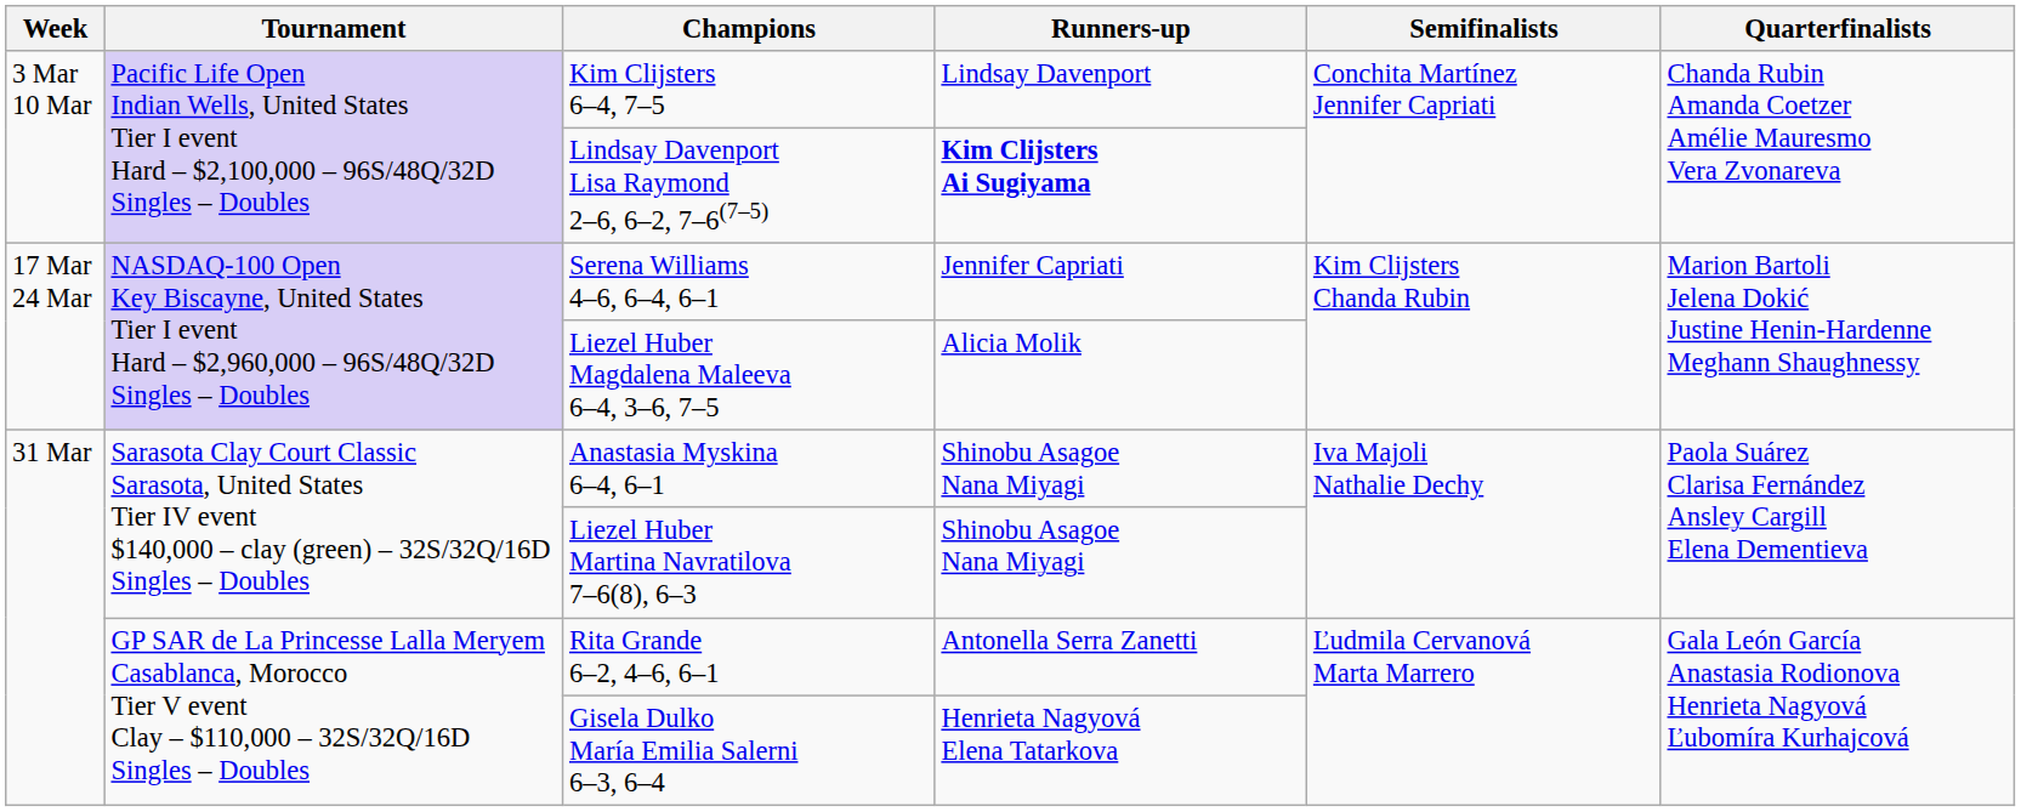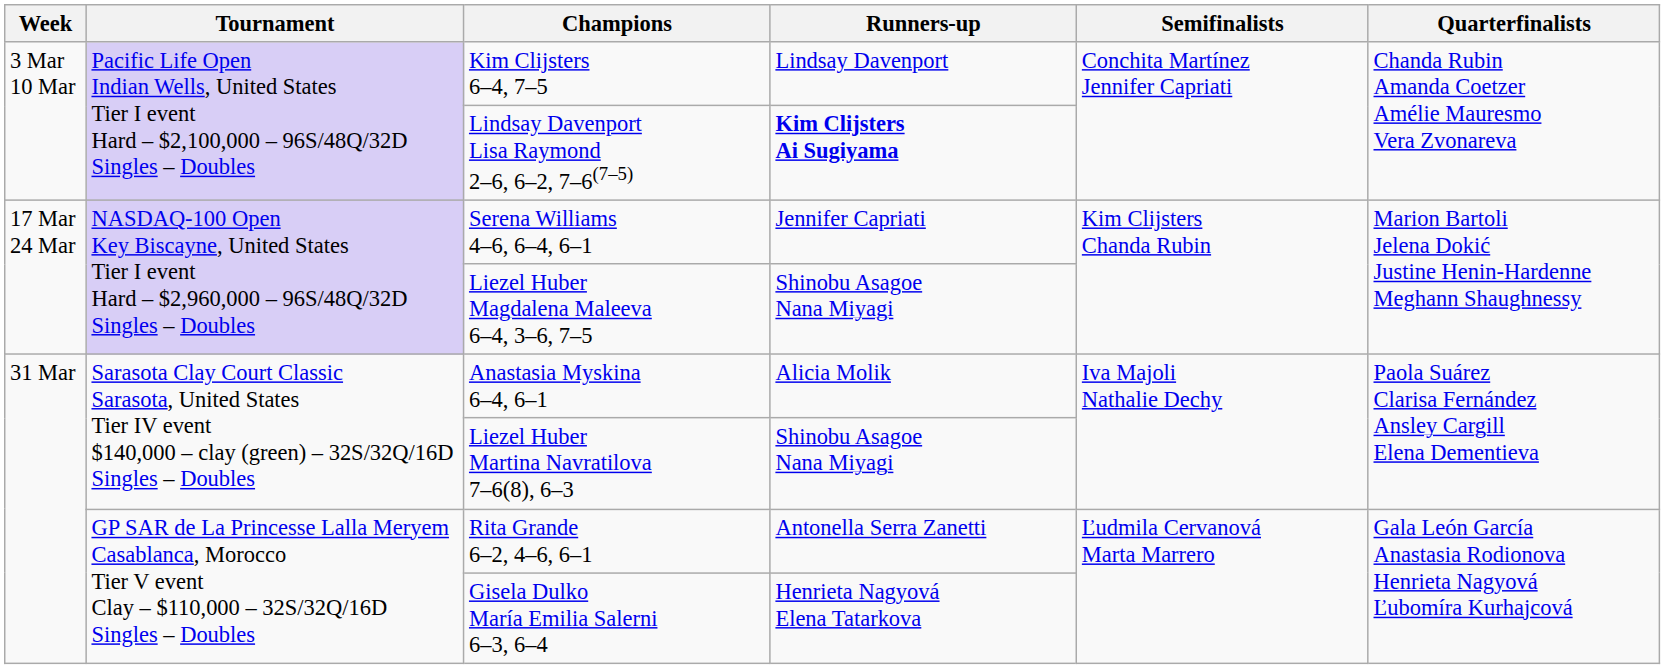 <table class=wikitable style=font-size:95%>
 <tr>
 <th style="width:48px;">Week</th>
 <th style="width:248px;">Tournament</th>
 <th style="width:200px;">Champions</th>
 <th style="width:200px;">Runners-up</th>
 <th style="width:190px;">Semifinalists</th>
 <th style="width:190px;">Quarterfinalists</th>
 </tr>
 <tr valign="top">
 <td rowspan=2>3 Mar<br>10 Mar</td>
 <td rowspan=2 bgcolor=#d8cef6><a href='#'>Pacific Life Open</a><br> <a href='#'>Indian Wells</a>, United States <br>Tier I event <br> Hard – $2,100,000 – 96S/48Q/32D<br><a href='#'>Singles</a> – <a href='#'>Doubles</a></td>
 <td> <a href='#'>Kim Clijsters</a> <br> 6–4, 7–5</td>
 <td> <a href='#'>Lindsay Davenport</a></td>
 <td rowspan=2> <a href='#'>Conchita Martínez</a><br> <a href='#'>Jennifer Capriati</a></td>
 <td rowspan=2> <a href='#'>Chanda Rubin</a>  <br>  <a href='#'>Amanda Coetzer</a> <br> <a href='#'>Amélie Mauresmo</a><br>   <a href='#'>Vera Zvonareva</a></td>
 </tr>
 <tr valign="top">
 <td> <a href='#'>Lindsay Davenport</a> <br>  <a href='#'>Lisa Raymond</a><br>2–6, 6–2, 7–6<sup>(7–5)</sup></td>
 <td><strong> <a href='#'>Kim Clijsters</a> <br>  <a href='#'>Ai Sugiyama</a></strong></td>
 </tr>
 <tr valign="top">
 <td rowspan=2>17 Mar<br>24 Mar</td>
 <td rowspan=2 bgcolor=#d8cef6><a href='#'>NASDAQ-100 Open</a><br> <a href='#'>Key Biscayne</a>, United States <br>Tier I event <br> Hard – $2,960,000 – 96S/48Q/32D<br><a href='#'>Singles</a> – <a href='#'>Doubles</a></td>
 <td> <a href='#'>Serena Williams</a> <br> 4–6, 6–4, 6–1</td>
 <td> <a href='#'>Jennifer Capriati</a></td>
 <td rowspan=2> <a href='#'>Kim Clijsters</a><br> <a href='#'>Chanda Rubin</a></td>
 <td rowspan=2> <a href='#'>Marion Bartoli</a>  <br>  <a href='#'>Jelena Dokić</a> <br> <a href='#'>Justine Henin-Hardenne</a><br>   <a href='#'>Meghann Shaughnessy</a></td>
 </tr>
 <tr valign="top">
 <td> <a href='#'>Liezel Huber</a> <br>  <a href='#'>Magdalena Maleeva</a><br>6–4, 3–6, 7–5</td>
-<td> <a href='#'>Alicia Molik</a></td>
+<td> <a href='#'>Shinobu Asagoe</a> <br>  <a href='#'>Nana Miyagi</a></td>
 </tr>
 <tr valign="top">
 <td rowspan=4>31 Mar</td>
 <td rowspan=2><a href='#'>Sarasota Clay Court Classic</a><br> <a href='#'>Sarasota</a>, United States <br>Tier IV event <br> $140,000 – clay (green) – 32S/32Q/16D<br><a href='#'>Singles</a> – <a href='#'>Doubles</a></td>
 <td> <a href='#'>Anastasia Myskina</a> <br> 6–4, 6–1</td>
-<td> <a href='#'>Shinobu Asagoe</a> <br>  <a href='#'>Nana Miyagi</a></td>
+<td> <a href='#'>Alicia Molik</a></td>
 <td rowspan=2> <a href='#'>Iva Majoli</a><br> <a href='#'>Nathalie Dechy</a></td>
 <td rowspan=2> <a href='#'>Paola Suárez</a>  <br>  <a href='#'>Clarisa Fernández</a> <br> <a href='#'>Ansley Cargill</a><br>   <a href='#'>Elena Dementieva</a></td>
 </tr>
 <tr valign="top">
 <td> <a href='#'>Liezel Huber</a> <br>  <a href='#'>Martina Navratilova</a><br>7–6(8), 6–3</td>
 <td> <a href='#'>Shinobu Asagoe</a> <br>  <a href='#'>Nana Miyagi</a></td>
 </tr>
 <tr valign="top">
 <td rowspan=2><a href='#'>GP SAR de La Princesse Lalla Meryem</a><br> <a href='#'>Casablanca</a>, Morocco <br>Tier V event <br> Clay – $110,000 – 32S/32Q/16D<br><a href='#'>Singles</a> – <a href='#'>Doubles</a></td>
 <td> <a href='#'>Rita Grande</a> <br> 6–2, 4–6, 6–1</td>
 <td> <a href='#'>Antonella Serra Zanetti</a></td>
 <td rowspan=2> <a href='#'>Ľudmila Cervanová</a><br> <a href='#'>Marta Marrero</a></td>
 <td rowspan=2> <a href='#'>Gala León García</a>  <br>  <a href='#'>Anastasia Rodionova</a> <br> <a href='#'>Henrieta Nagyová</a><br>   <a href='#'>Ľubomíra Kurhajcová</a></td>
 </tr>
 <tr valign="top">
 <td> <a href='#'>Gisela Dulko</a> <br>  <a href='#'>María Emilia Salerni</a><br>6–3, 6–4</td>
 <td> <a href='#'>Henrieta Nagyová</a> <br>  <a href='#'>Elena Tatarkova</a></td>
 </tr>
 </table>
